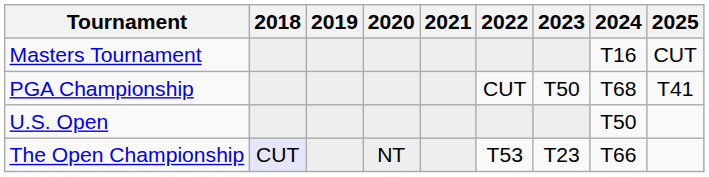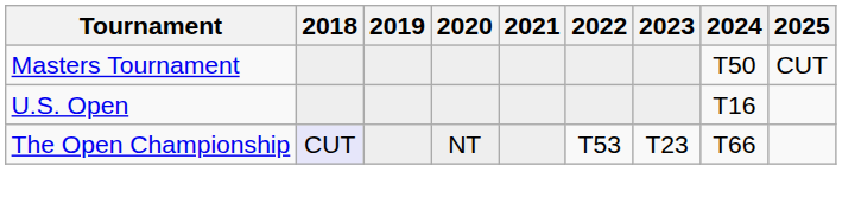 <table class="wikitable" style="font-size:95%;text-align:center;">
 <tr>
 <th>Tournament</th>
 <th>2018</th>
 <th>2019</th>
 <th>2020</th>
 <th>2021</th>
 <th>2022</th>
 <th>2023</th>
 <th>2024</th>
 <th>2025</th>
 </tr>
 <tr>
 <td align=left><a href='#'>Masters Tournament</a></td>
 <td style="background:#eeeeee;"></td>
 <td style="background:#eeeeee;"></td>
 <td style="background:#eeeeee;"></td>
 <td style="background:#eeeeee;"></td>
 <td style="background:#eeeeee;"></td>
 <td style="background:#eeeeee;"></td>
-<td>T16</td>
+<td>T50</td>
 <td>CUT</td>
-</tr>
-<tr>
-<td align=left><a href='#'>PGA Championship</a></td>
-<td style="background:#eeeeee;"></td>
-<td style="background:#eeeeee;"></td>
-<td style="background:#eeeeee;"></td>
-<td style="background:#eeeeee;"></td>
-<td>CUT</td>
-<td>T50</td>
-<td>T68</td>
-<td>T41</td>
 </tr>
 <tr>
 <td align=left><a href='#'>U.S. Open</a></td>
 <td style="background:#eeeeee;"></td>
 <td style="background:#eeeeee;"></td>
 <td style="background:#eeeeee;"></td>
 <td style="background:#eeeeee;"></td>
 <td style="background:#eeeeee;"></td>
 <td style="background:#eeeeee;"></td>
-<td>T50</td>
+<td>T16</td>
 <td></td>
 </tr>
 <tr>
 <td align=left><a href='#'>The Open Championship</a></td>
 <td style="background: lavender;">CUT</td>
 <td style="background:#eeeeee;"></td>
 <td style="background:#eeeeee;">NT</td>
 <td style="background:#eeeeee;"></td>
 <td>T53</td>
 <td>T23</td>
 <td>T66</td>
 <td></td>
 </tr>
 </table>
